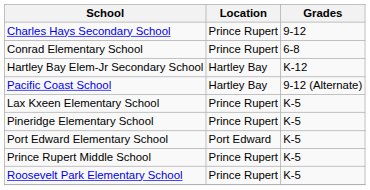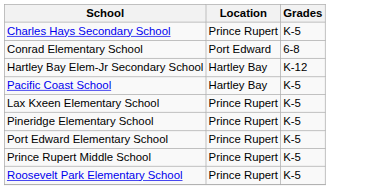 <table class="wikitable">
 <tr>
 <th>School</th>
 <th>Location</th>
 <th>Grades</th>
 </tr>
 <tr>
 <td><a href='#'>Charles Hays Secondary School</a></td>
 <td>Prince Rupert</td>
-<td>9-12</td>
+<td>K-5</td>
 </tr>
 <tr>
 <td>Conrad Elementary School</td>
-<td>Prince Rupert</td>
+<td>Port Edward</td>
 <td>6-8</td>
 </tr>
 <tr>
 <td>Hartley Bay Elem-Jr Secondary School</td>
 <td>Hartley Bay</td>
 <td>K-12</td>
 </tr>
 <tr>
 <td><a href='#'>Pacific Coast School</a></td>
 <td>Hartley Bay</td>
-<td>9-12 (Alternate)</td>
+<td>K-5</td>
 </tr>
 <tr>
 <td>Lax Kxeen Elementary School</td>
 <td>Prince Rupert</td>
 <td>K-5</td>
 </tr>
 <tr>
 <td>Pineridge Elementary School</td>
 <td>Prince Rupert</td>
 <td>K-5</td>
 </tr>
 <tr>
 <td>Port Edward Elementary School</td>
-<td>Port Edward</td>
+<td>Prince Rupert</td>
 <td>K-5</td>
 </tr>
 <tr>
 <td>Prince Rupert Middle School</td>
 <td>Prince Rupert</td>
 <td>K-5</td>
 </tr>
 <tr>
 <td><a href='#'>Roosevelt Park Elementary School</a></td>
 <td>Prince Rupert</td>
 <td>K-5</td>
 </tr>
 <tr>
 </tr>
 </table>
